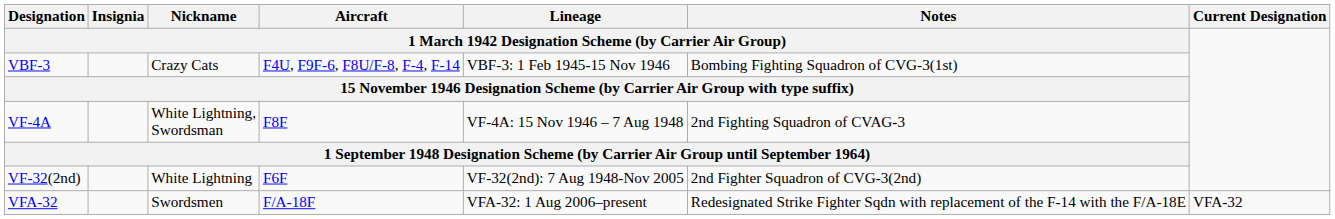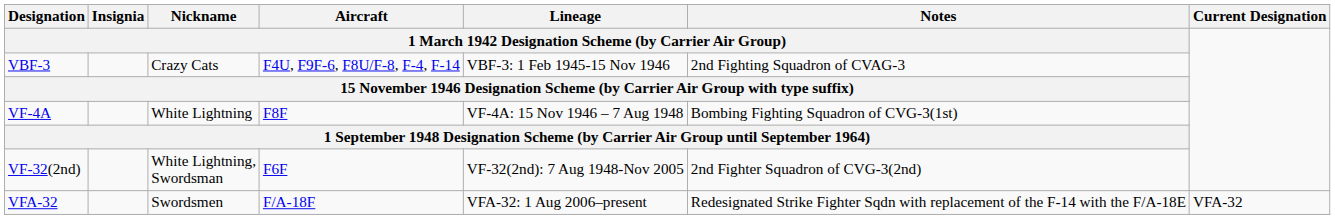 <table class="wikitable">
 <tr>
 <th>Designation</th>
 <th>Insignia</th>
 <th>Nickname</th>
 <th>Aircraft</th>
 <th>Lineage</th>
 <th>Notes</th>
 <th>Current Designation</th>
 </tr>
 <tr>
 <th colspan=6>1 March 1942 Designation Scheme (by Carrier Air Group)</th>
 </tr>
 <tr>
 <td><a href='#'>VBF-3</a></td>
 <td></td>
 <td>Crazy Cats</td>
 <td><a href='#'>F4U</a>, <a href='#'>F9F-6</a>, <a href='#'>F8U/F-8</a>, <a href='#'>F-4</a>, <a href='#'>F-14</a></td>
 <td>VBF-3: 1 Feb 1945-15 Nov 1946</td>
-<td>Bombing Fighting Squadron of CVG-3(1st)</td>
+<td>2nd Fighting Squadron of CVAG-3</td>
 </tr>
 <tr>
 <th colspan=6>15 November 1946 Designation Scheme (by Carrier Air Group with type suffix)</th>
 </tr>
 <tr>
 <td><a href='#'>VF-4A</a></td>
 <td></td>
-<td>White Lightning,<br>Swordsman</td>
+<td>White Lightning</td>
 <td><a href='#'>F8F</a></td>
 <td>VF-4A: 15 Nov 1946 – 7 Aug 1948</td>
-<td>2nd Fighting Squadron of CVAG-3</td>
+<td>Bombing Fighting Squadron of CVG-3(1st)</td>
 </tr>
 <tr>
 <th colspan=6>1 September 1948 Designation Scheme (by Carrier Air Group until September 1964)</th>
 </tr>
 <tr>
 <td><a href='#'>VF-32</a>(2nd)</td>
 <td> </td>
-<td>White Lightning</td>
+<td>White Lightning,<br>Swordsman</td>
 <td><a href='#'>F6F</a></td>
 <td style="white-space: nowrap;">VF-32(2nd): 7 Aug 1948-Nov 2005</td>
 <td>2nd Fighter Squadron of CVG-3(2nd)</td>
 </tr>
 <tr>
 <td><a href='#'>VFA-32</a></td>
 <td></td>
 <td>Swordsmen</td>
 <td><a href='#'>F/A-18F</a></td>
 <td>VFA-32: 1 Aug 2006–present</td>
 <td>Redesignated Strike Fighter Sqdn with replacement of the F-14 with the F/A-18E</td>
 <td>VFA-32</td>
 </tr>
 </table>
